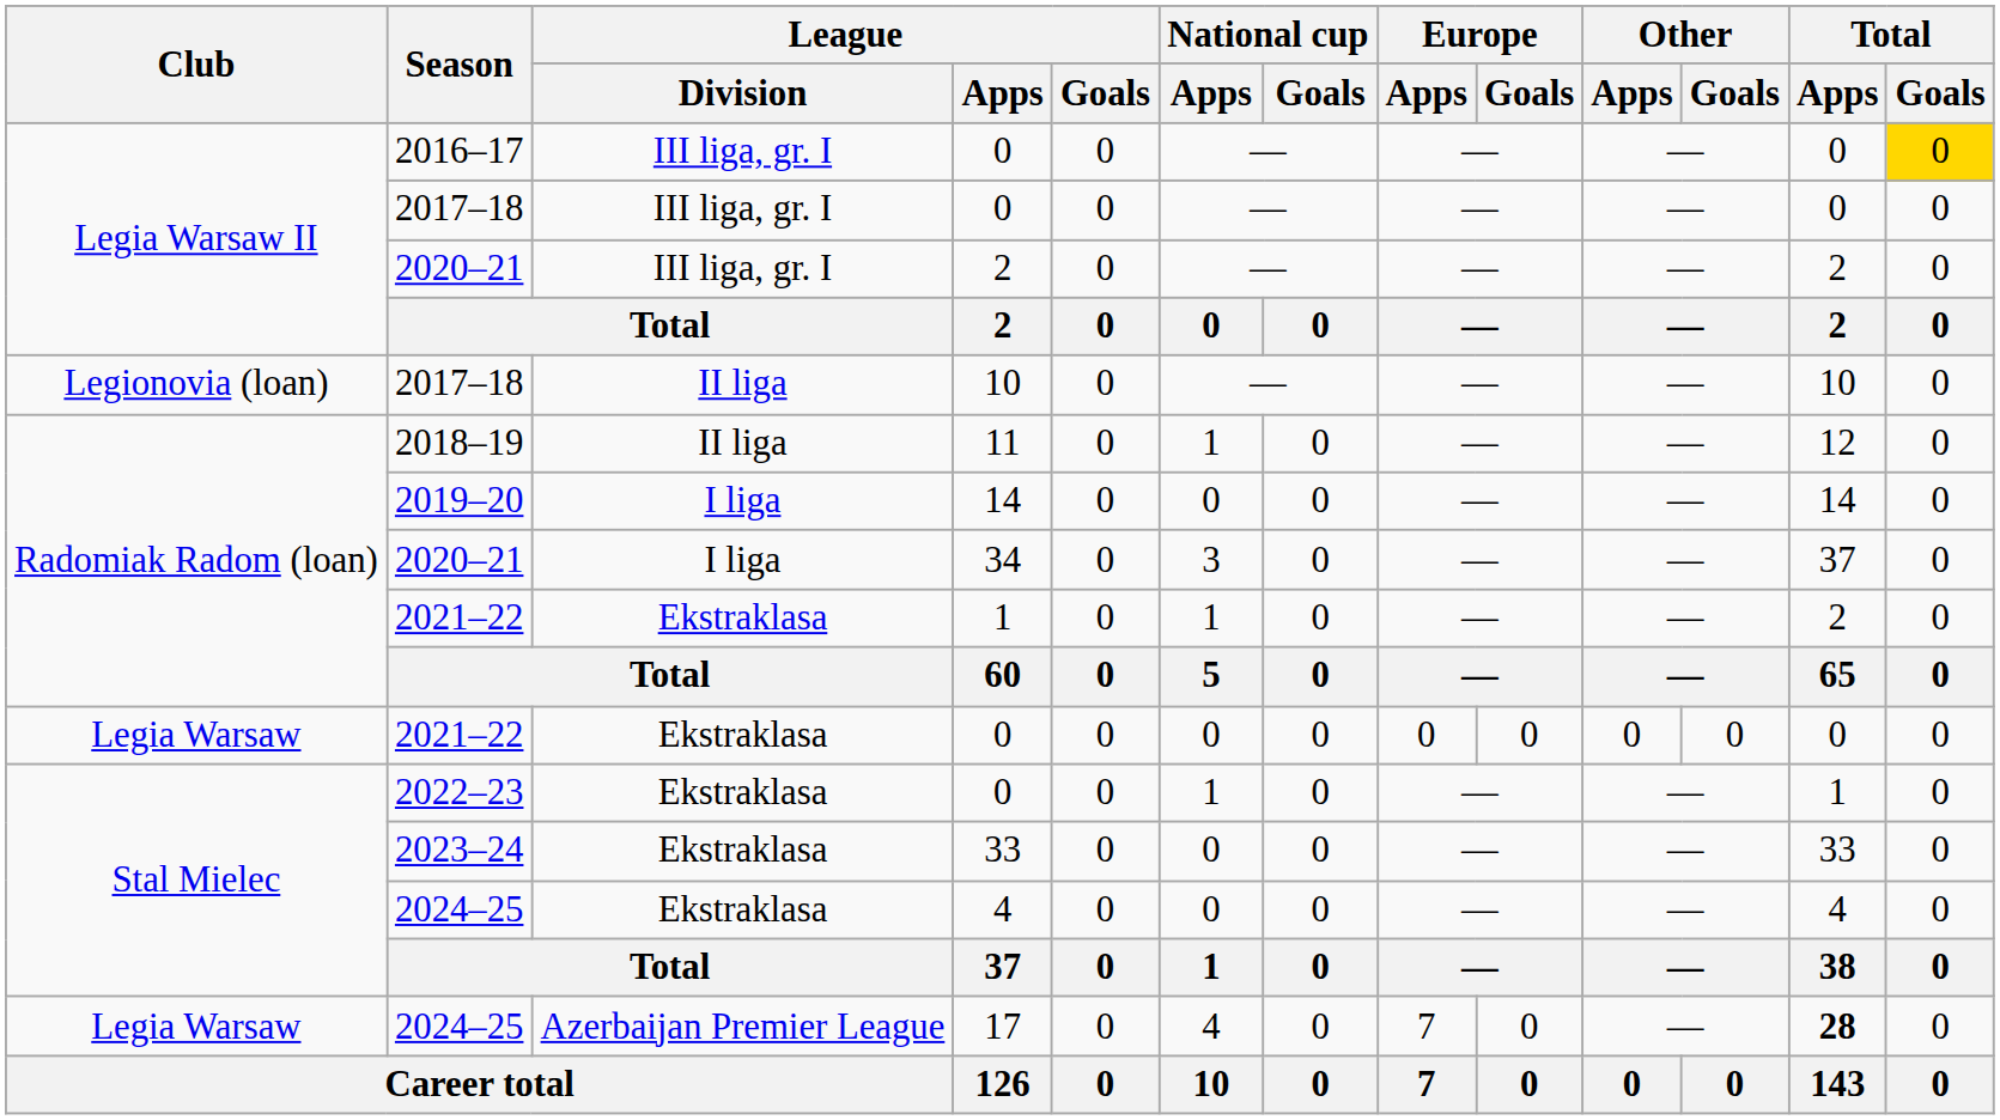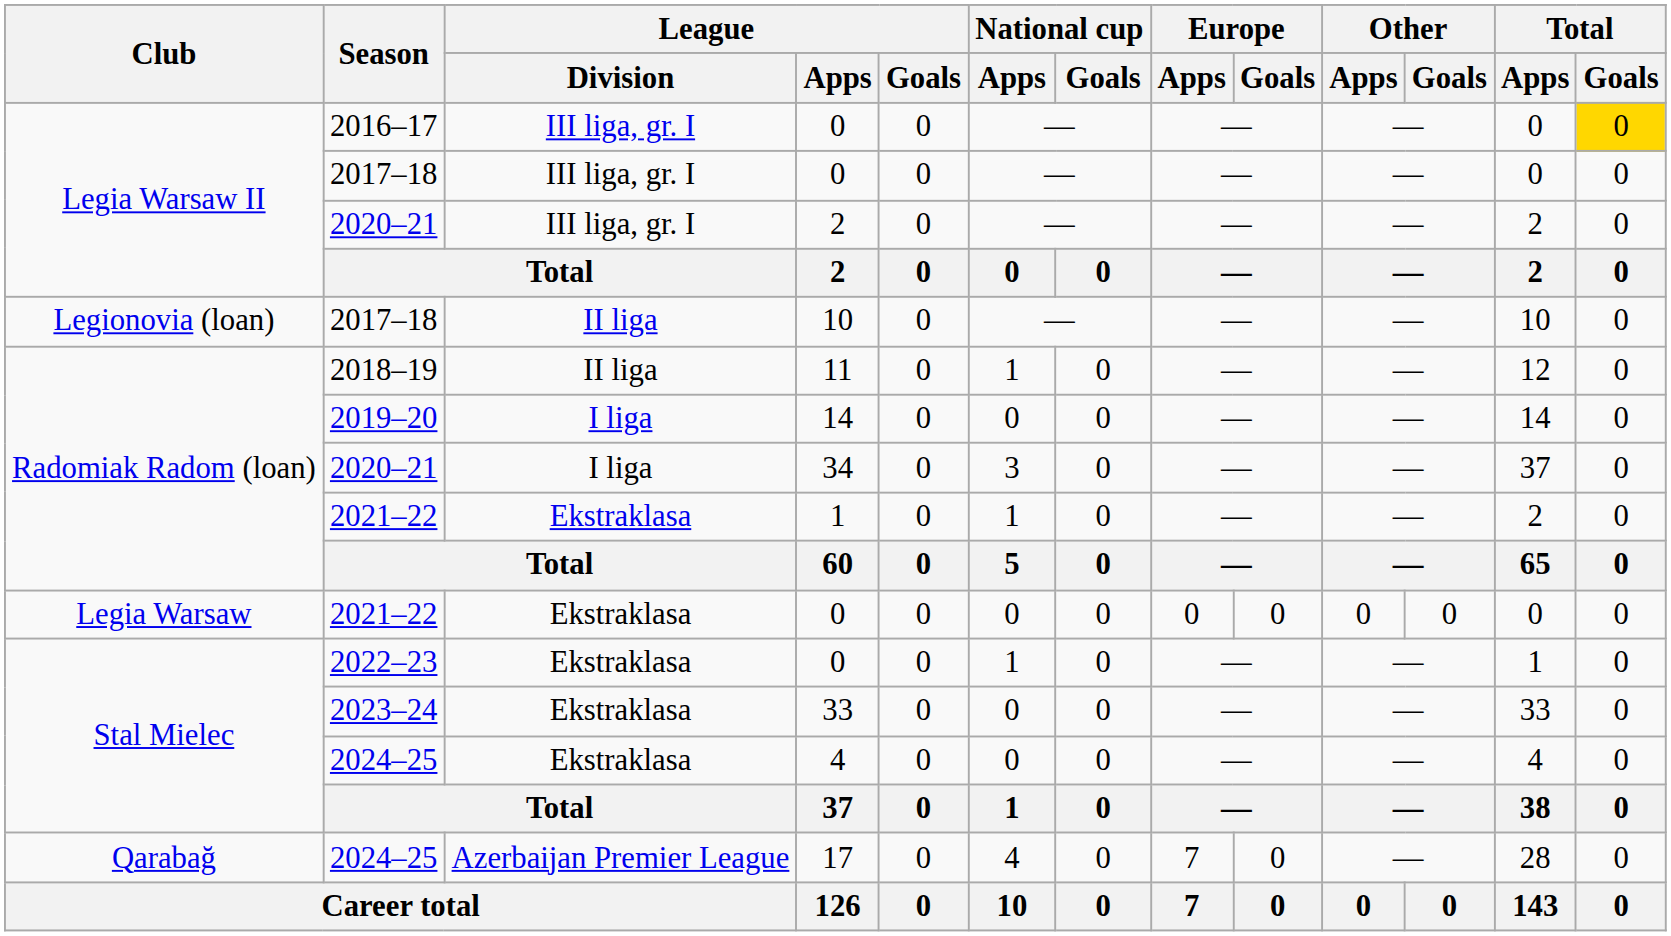 <table class="wikitable" style="text-align: center;">
 <tr>
 <th rowspan="2">Club</th>
 <th rowspan="2">Season</th>
 <th colspan="3">League</th>
 <th colspan="2">National cup</th>
 <th colspan="2">Europe</th>
 <th colspan="2">Other</th>
 <th colspan="2">Total</th>
 </tr>
 <tr>
 <th>Division</th>
 <th>Apps</th>
 <th>Goals</th>
 <th>Apps</th>
 <th>Goals</th>
 <th>Apps</th>
 <th>Goals</th>
 <th>Apps</th>
 <th>Goals</th>
 <th>Apps</th>
 <th>Goals</th>
 </tr>
 <tr>
 <td rowspan="4"><a href='#'>Legia Warsaw II</a></td>
 <td>2016–17</td>
 <td><a href='#'>III liga, gr. I</a></td>
 <td>0</td>
 <td>0</td>
 <td colspan="2">—</td>
 <td colspan="2">—</td>
 <td colspan="2">—</td>
 <td>0</td>
 <td style="background: gold;">0</td>
 </tr>
 <tr>
 <td>2017–18</td>
 <td>III liga, gr. I</td>
 <td>0</td>
 <td>0</td>
 <td colspan="2">—</td>
 <td colspan="2">—</td>
 <td colspan="2">—</td>
 <td>0</td>
 <td>0</td>
 </tr>
 <tr>
 <td><a href='#'>2020–21</a></td>
 <td>III liga, gr. I</td>
 <td>2</td>
 <td>0</td>
 <td colspan="2">—</td>
 <td colspan="2">—</td>
 <td colspan="2">—</td>
 <td>2</td>
 <td>0</td>
 </tr>
 <tr>
 <th colspan="2">Total</th>
 <th>2</th>
 <th>0</th>
 <th>0</th>
 <th>0</th>
 <th colspan="2">—</th>
 <th colspan="2">—</th>
 <th>2</th>
 <th>0</th>
 </tr>
 <tr>
 <td><a href='#'>Legionovia</a> (loan)</td>
 <td>2017–18</td>
 <td><a href='#'>II liga</a></td>
 <td>10</td>
 <td>0</td>
 <td colspan="2">—</td>
 <td colspan="2">—</td>
 <td colspan="2">—</td>
 <td>10</td>
 <td>0</td>
 </tr>
 <tr>
 <td rowspan="5"><a href='#'>Radomiak Radom</a> (loan)</td>
 <td>2018–19</td>
 <td>II liga</td>
 <td>11</td>
 <td>0</td>
 <td>1</td>
 <td>0</td>
 <td colspan="2">—</td>
 <td colspan="2">—</td>
 <td>12</td>
 <td>0</td>
 </tr>
 <tr>
 <td><a href='#'>2019–20</a></td>
 <td><a href='#'>I liga</a></td>
 <td>14</td>
 <td>0</td>
 <td>0</td>
 <td>0</td>
 <td colspan="2">—</td>
 <td colspan="2">—</td>
 <td>14</td>
 <td>0</td>
 </tr>
 <tr>
 <td><a href='#'>2020–21</a></td>
 <td>I liga</td>
 <td>34</td>
 <td>0</td>
 <td>3</td>
 <td>0</td>
 <td colspan="2">—</td>
 <td colspan="2">—</td>
 <td>37</td>
 <td>0</td>
 </tr>
 <tr>
 <td><a href='#'>2021–22</a></td>
 <td><a href='#'>Ekstraklasa</a></td>
 <td>1</td>
 <td>0</td>
 <td>1</td>
 <td>0</td>
 <td colspan="2">—</td>
 <td colspan="2">—</td>
 <td>2</td>
 <td>0</td>
 </tr>
 <tr>
 <th colspan="2">Total</th>
 <th>60</th>
 <th>0</th>
 <th>5</th>
 <th>0</th>
 <th colspan="2">—</th>
 <th colspan="2">—</th>
 <th>65</th>
 <th>0</th>
 </tr>
 <tr>
 <td><a href='#'>Legia Warsaw</a></td>
 <td><a href='#'>2021–22</a></td>
 <td>Ekstraklasa</td>
 <td>0</td>
 <td>0</td>
 <td>0</td>
 <td>0</td>
 <td>0</td>
 <td>0</td>
 <td>0</td>
 <td>0</td>
 <td>0</td>
 <td>0</td>
 </tr>
 <tr>
 <td rowspan="4"><a href='#'>Stal Mielec</a></td>
 <td><a href='#'>2022–23</a></td>
 <td>Ekstraklasa</td>
 <td>0</td>
 <td>0</td>
 <td>1</td>
 <td>0</td>
 <td colspan="2">—</td>
 <td colspan="2">—</td>
 <td>1</td>
 <td>0</td>
 </tr>
 <tr>
 <td><a href='#'>2023–24</a></td>
 <td>Ekstraklasa</td>
 <td>33</td>
 <td>0</td>
 <td>0</td>
 <td>0</td>
 <td colspan="2">—</td>
 <td colspan="2">—</td>
 <td>33</td>
 <td>0</td>
 </tr>
 <tr>
 <td><a href='#'>2024–25</a></td>
 <td>Ekstraklasa</td>
 <td>4</td>
 <td>0</td>
 <td>0</td>
 <td>0</td>
 <td colspan="2">—</td>
 <td colspan="2">—</td>
 <td>4</td>
 <td>0</td>
 </tr>
 <tr>
 <th colspan="2">Total</th>
 <th>37</th>
 <th>0</th>
 <th>1</th>
 <th>0</th>
 <th colspan="2">—</th>
 <th colspan="2">—</th>
 <th>38</th>
 <th>0</th>
 </tr>
 <tr>
-<td><a href='#'>Legia Warsaw</a></td>
+<td><a href='#'>Qarabağ</a></td>
 <td><a href='#'>2024–25</a></td>
 <td><a href='#'>Azerbaijan Premier League</a></td>
 <td>17</td>
 <td>0</td>
 <td>4</td>
 <td>0</td>
 <td>7</td>
 <td>0</td>
 <td colspan="2">—</td>
-<td><strong>28</strong></td>
+<td>28</td>
 <td>0</td>
 </tr>
 <tr>
 <th colspan="3">Career total</th>
 <th>126</th>
 <th>0</th>
 <th>10</th>
 <th>0</th>
 <th>7</th>
 <th>0</th>
 <th>0</th>
 <th>0</th>
 <th>143</th>
 <th>0</th>
 </tr>
 </table>
